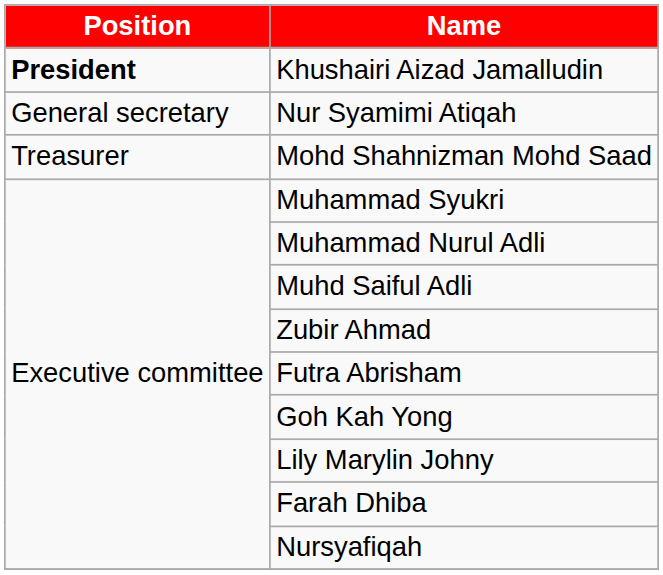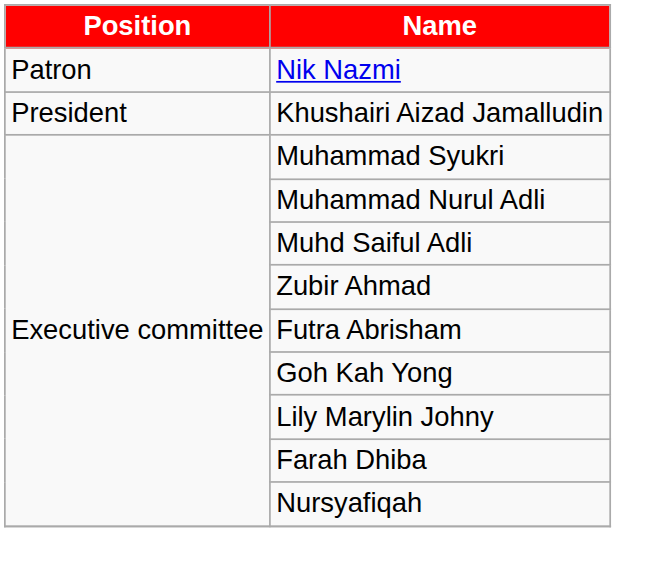 <table class="wikitable">
 <tr>
 <th style="background:red; color:white; text-align:center;">Position</th>
 <th style="background:red; color:white; text-align:center;">Name</th>
 </tr>
 <tr>
-<td><strong>President</strong></td>
-<td> Khushairi Aizad Jamalludin</td>
+<td>Patron</td>
+<td> <a href='#'>Nik Nazmi</a></td>
 </tr>
 <tr>
-<td>General secretary</td>
-<td> Nur Syamimi Atiqah</td>
-</tr>
-<tr>
-<td>Treasurer</td>
-<td> Mohd Shahnizman Mohd Saad</td>
+<td>President</td>
+<td> Khushairi Aizad Jamalludin</td>
 </tr>
 <tr>
 <td rowspan=9>Executive committee</td>
 <td> Muhammad Syukri</td>
 </tr>
 <tr>
 <td> Muhammad Nurul Adli</td>
 </tr>
 <tr>
 <td> Muhd Saiful Adli</td>
 </tr>
 <tr>
 <td> Zubir Ahmad</td>
 </tr>
 <tr>
 <td> Futra Abrisham</td>
 </tr>
 <tr>
 <td> Goh Kah Yong</td>
 </tr>
 <tr>
 <td> Lily Marylin Johny</td>
 </tr>
 <tr>
 <td> Farah Dhiba</td>
 </tr>
 <tr>
 <td> Nursyafiqah</td>
 </tr>
 <tr>
 </tr>
 </table>
